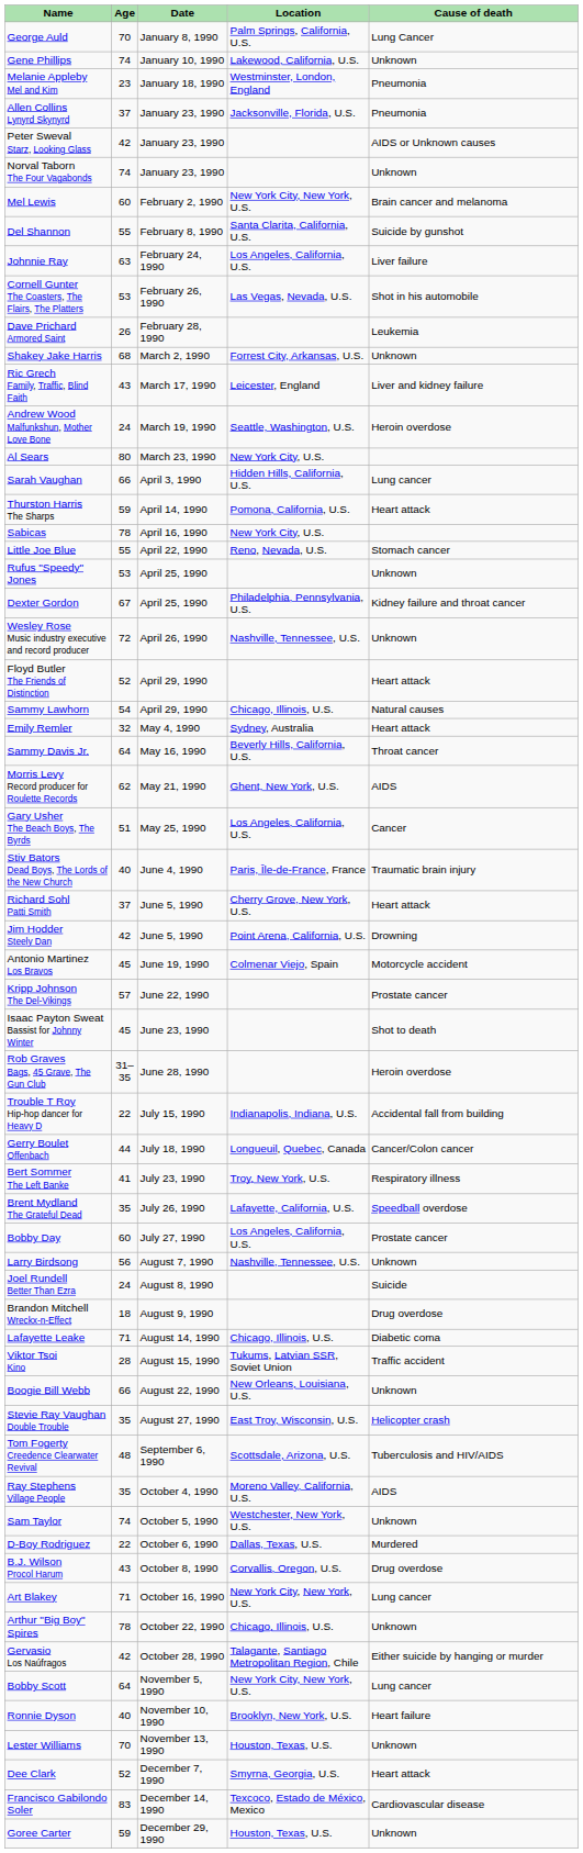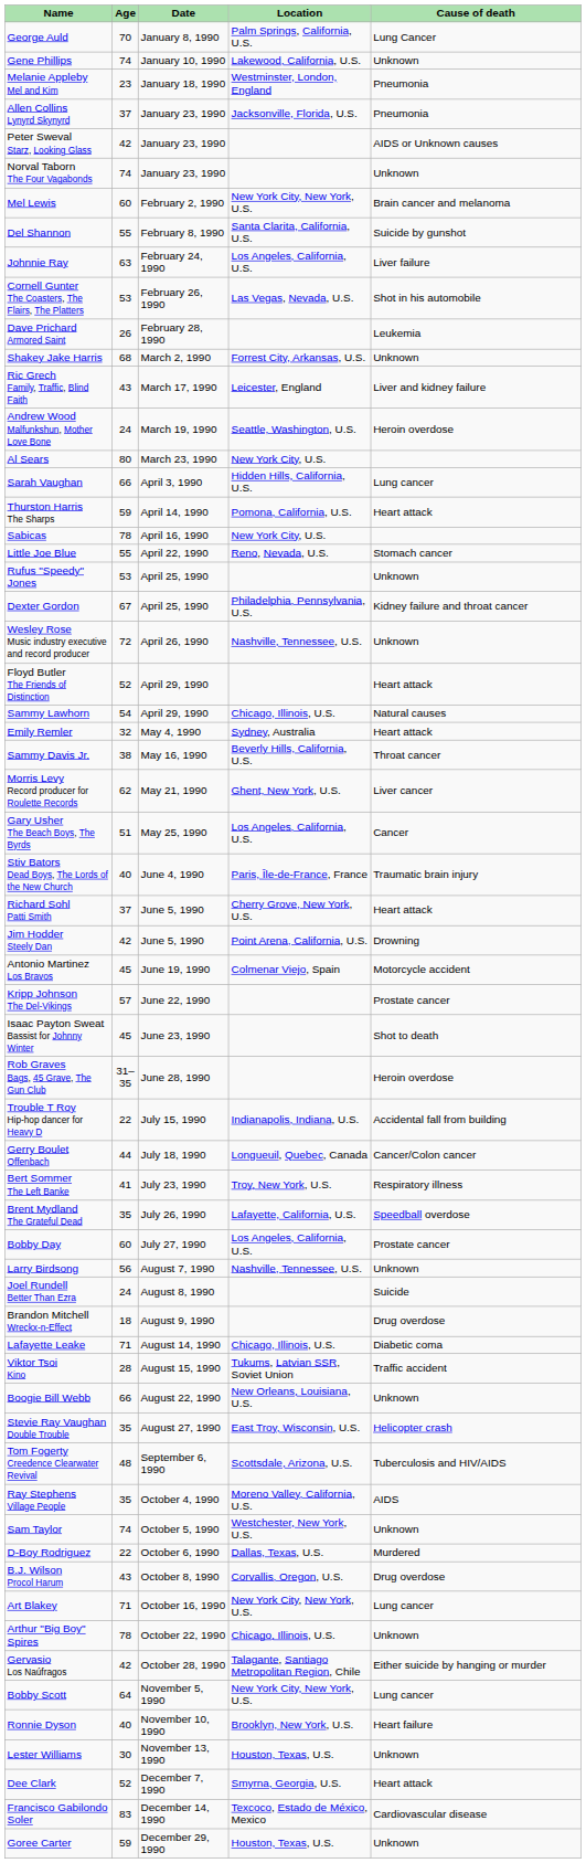 <table class="wikitable sortable">
 <tr>
 <th style="background:#ace1af; color:black; width:150px;">Name</th>
 <th style="background:#ace1af; color:black; width:25px;">Age</th>
 <th style="background:#ace1af; color:black; width:125px;">Date</th>
 <th style="background:#ace1af; color:black; width:200px;">Location</th>
 <th style="background:#ace1af; color:black; width:300px;">Cause of death</th>
 </tr>
 <tr>
 <td><a href='#'>George Auld</a></td>
 <td style="text-align:center;">70</td>
 <td>January 8, 1990</td>
 <td><a href='#'>Palm Springs</a>, <a href='#'>California</a>, U.S.</td>
 <td>Lung Cancer</td>
 </tr>
 <tr>
 <td><a href='#'>Gene Phillips</a></td>
 <td style="text-align:center;">74</td>
 <td>January 10, 1990</td>
 <td><a href='#'>Lakewood, California</a>, U.S.</td>
 <td>Unknown</td>
 </tr>
 <tr>
 <td><a href='#'>Melanie Appleby</a> <br><small><a href='#'>Mel and Kim</a></small></td>
 <td style="text-align:center;">23</td>
 <td>January 18, 1990</td>
 <td><a href='#'>Westminster, London, England</a></td>
 <td>Pneumonia</td>
 </tr>
 <tr>
 <td><a href='#'>Allen Collins</a> <br><small><a href='#'>Lynyrd Skynyrd</a></small></td>
 <td style="text-align:center;">37</td>
 <td>January 23, 1990</td>
 <td><a href='#'>Jacksonville, Florida</a>, U.S.</td>
 <td>Pneumonia</td>
 </tr>
 <tr>
 <td>Peter Sweval <br><small><a href='#'>Starz</a>, <a href='#'>Looking Glass</a></small></td>
 <td style="text-align:center;">42</td>
 <td>January 23, 1990</td>
 <td></td>
 <td>AIDS or Unknown causes</td>
 </tr>
 <tr>
 <td>Norval Taborn <br><small><a href='#'>The Four Vagabonds</a></small></td>
 <td style="text-align:center;">74</td>
 <td>January 23, 1990</td>
 <td></td>
 <td>Unknown</td>
 </tr>
 <tr>
 <td><a href='#'>Mel Lewis</a></td>
 <td style="text-align:center;">60</td>
 <td>February 2, 1990</td>
 <td><a href='#'>New York City, New York</a>, U.S.</td>
 <td>Brain cancer and melanoma</td>
 </tr>
 <tr>
 <td><a href='#'>Del Shannon</a></td>
 <td style="text-align:center;">55</td>
 <td>February 8, 1990</td>
 <td><a href='#'>Santa Clarita, California</a>, U.S.</td>
 <td>Suicide by gunshot</td>
 </tr>
 <tr>
 <td><a href='#'>Johnnie Ray</a></td>
 <td style="text-align:center;">63</td>
 <td>February 24, 1990</td>
 <td><a href='#'>Los Angeles, California</a>, U.S.</td>
 <td>Liver failure</td>
 </tr>
 <tr>
 <td><a href='#'>Cornell Gunter</a> <br><small><a href='#'>The Coasters</a>, <a href='#'>The Flairs</a>, <a href='#'>The Platters</a></small></td>
 <td style="text-align:center;">53</td>
 <td>February 26, 1990</td>
 <td><a href='#'>Las Vegas</a>, <a href='#'>Nevada</a>, U.S.</td>
 <td>Shot in his automobile</td>
 </tr>
 <tr>
 <td><a href='#'>Dave Prichard</a> <br><small><a href='#'>Armored Saint</a></small></td>
 <td style="text-align:center;">26</td>
 <td>February 28, 1990</td>
 <td></td>
 <td>Leukemia</td>
 </tr>
 <tr>
 <td><a href='#'>Shakey Jake Harris</a></td>
 <td style="text-align:center;">68</td>
 <td>March 2, 1990</td>
 <td><a href='#'>Forrest City, Arkansas</a>, U.S.</td>
 <td>Unknown</td>
 </tr>
 <tr>
 <td><a href='#'>Ric Grech</a> <br><small><a href='#'>Family</a>, <a href='#'>Traffic</a>, <a href='#'>Blind Faith</a></small></td>
 <td style="text-align:center;">43</td>
 <td>March 17, 1990</td>
 <td><a href='#'>Leicester</a>, England</td>
 <td>Liver and kidney failure</td>
 </tr>
 <tr>
 <td><a href='#'>Andrew Wood</a> <br><small><a href='#'>Malfunkshun</a>, <a href='#'>Mother Love Bone</a><br></small></td>
 <td style="text-align:center;">24</td>
 <td>March 19, 1990</td>
 <td><a href='#'>Seattle, Washington</a>, U.S.</td>
 <td>Heroin overdose</td>
 </tr>
 <tr>
 <td><a href='#'>Al Sears</a></td>
 <td style="text-align:center;">80</td>
 <td>March 23, 1990</td>
 <td><a href='#'>New York City</a>, U.S.</td>
 <td></td>
 </tr>
 <tr>
 <td><a href='#'>Sarah Vaughan</a></td>
 <td style="text-align:center;">66</td>
 <td>April 3, 1990</td>
 <td><a href='#'>Hidden Hills, California</a>, U.S.</td>
 <td>Lung cancer</td>
 </tr>
 <tr>
 <td><a href='#'>Thurston Harris</a> <br><small>The Sharps</small></td>
 <td style="text-align:center;">59</td>
 <td>April 14, 1990</td>
 <td><a href='#'>Pomona, California</a>, U.S.</td>
 <td>Heart attack</td>
 </tr>
 <tr>
 <td><a href='#'>Sabicas</a></td>
 <td style="text-align:center;">78</td>
 <td>April 16, 1990</td>
 <td><a href='#'>New York City</a>, U.S.</td>
 <td></td>
 </tr>
 <tr>
 <td><a href='#'>Little Joe Blue</a></td>
 <td style="text-align:center;">55</td>
 <td>April 22, 1990</td>
 <td><a href='#'>Reno</a>, <a href='#'>Nevada</a>, U.S.</td>
 <td>Stomach cancer</td>
 </tr>
 <tr>
 <td><a href='#'>Rufus "Speedy" Jones</a></td>
 <td style="text-align:center;">53</td>
 <td>April 25, 1990</td>
 <td></td>
 <td>Unknown</td>
 </tr>
 <tr>
 <td><a href='#'>Dexter Gordon</a></td>
 <td style="text-align:center;">67</td>
 <td>April 25, 1990</td>
 <td><a href='#'>Philadelphia, Pennsylvania</a>, U.S.</td>
 <td>Kidney failure and throat cancer</td>
 </tr>
 <tr>
 <td><a href='#'>Wesley Rose</a> <br><small>Music industry executive and record producer</small></td>
 <td style="text-align:center;">72</td>
 <td>April 26, 1990</td>
 <td><a href='#'>Nashville, Tennessee</a>, U.S.</td>
 <td>Unknown</td>
 </tr>
 <tr>
 <td>Floyd Butler <br><small><a href='#'>The Friends of Distinction</a></small></td>
 <td style="text-align:center;">52</td>
 <td>April 29, 1990</td>
 <td></td>
 <td>Heart attack</td>
 </tr>
 <tr>
 <td><a href='#'>Sammy Lawhorn</a></td>
 <td style="text-align:center;">54</td>
 <td>April 29, 1990</td>
 <td><a href='#'>Chicago, Illinois</a>, U.S.</td>
 <td>Natural causes</td>
 </tr>
 <tr>
 <td><a href='#'>Emily Remler</a></td>
 <td style="text-align:center;">32</td>
 <td>May 4, 1990</td>
 <td><a href='#'>Sydney</a>, Australia</td>
 <td>Heart attack</td>
 </tr>
 <tr>
 <td><a href='#'>Sammy Davis Jr.</a></td>
-<td style="text-align:center;">64</td>
+<td style="text-align:center;">38</td>
 <td>May 16, 1990</td>
 <td><a href='#'>Beverly Hills, California</a>, U.S.</td>
 <td>Throat cancer</td>
 </tr>
 <tr>
 <td><a href='#'>Morris Levy</a> <br><small>Record producer for <a href='#'>Roulette Records</a></small></td>
 <td style="text-align:center;">62</td>
 <td>May 21, 1990</td>
 <td><a href='#'>Ghent, New York</a>, U.S.</td>
-<td>AIDS</td>
+<td>Liver cancer</td>
 </tr>
 <tr>
 <td><a href='#'>Gary Usher</a> <br><small><a href='#'>The Beach Boys</a>, <a href='#'>The Byrds</a></small></td>
 <td style="text-align:center;">51</td>
 <td>May 25, 1990</td>
 <td><a href='#'>Los Angeles, California</a>, U.S.</td>
 <td>Cancer</td>
 </tr>
 <tr>
 <td><a href='#'>Stiv Bators</a> <br><small><a href='#'>Dead Boys</a>, <a href='#'>The Lords of the New Church</a></small></td>
 <td style="text-align:center;">40</td>
 <td>June 4, 1990</td>
 <td><a href='#'>Paris, Île-de-France</a>, France</td>
 <td>Traumatic brain injury</td>
 </tr>
 <tr>
 <td><a href='#'>Richard Sohl</a> <br><small><a href='#'>Patti Smith</a></small></td>
 <td style="text-align:center;">37</td>
 <td>June 5, 1990</td>
 <td><a href='#'>Cherry Grove, New York</a>, U.S.</td>
 <td>Heart attack</td>
 </tr>
 <tr>
 <td><a href='#'>Jim Hodder</a> <br><small><a href='#'>Steely Dan</a></small></td>
 <td style="text-align:center;">42</td>
 <td>June 5, 1990</td>
 <td><a href='#'>Point Arena, California</a>, U.S.</td>
 <td>Drowning</td>
 </tr>
 <tr>
 <td>Antonio Martinez <br><small><a href='#'>Los Bravos</a></small></td>
 <td style="text-align:center;">45</td>
 <td>June 19, 1990</td>
 <td><a href='#'>Colmenar Viejo</a>, Spain</td>
 <td>Motorcycle accident</td>
 </tr>
 <tr>
 <td><a href='#'>Kripp Johnson</a> <br><small><a href='#'>The Del-Vikings</a></small></td>
 <td style="text-align:center;">57</td>
 <td>June 22, 1990</td>
 <td></td>
 <td>Prostate cancer</td>
 </tr>
 <tr>
 <td>Isaac Payton Sweat <br><small>Bassist for <a href='#'>Johnny Winter</a></small></td>
 <td style="text-align:center;">45</td>
 <td>June 23, 1990</td>
 <td></td>
 <td>Shot to death</td>
 </tr>
 <tr>
 <td><a href='#'>Rob Graves</a> <br><small><a href='#'>Bags</a>, <a href='#'>45 Grave</a>, <a href='#'>The Gun Club</a></small></td>
 <td style="text-align:center;">31–35</td>
 <td>June 28, 1990</td>
 <td></td>
 <td>Heroin overdose</td>
 </tr>
 <tr>
 <td><a href='#'>Trouble T Roy</a> <br><small>Hip-hop dancer for <a href='#'>Heavy D</a></small></td>
 <td style="text-align:center;">22</td>
 <td>July 15, 1990</td>
 <td><a href='#'>Indianapolis, Indiana</a>, U.S.</td>
 <td>Accidental fall from building</td>
 </tr>
 <tr>
 <td><a href='#'>Gerry Boulet</a> <br><small><a href='#'>Offenbach</a></small></td>
 <td style="text-align:center;">44</td>
 <td>July 18, 1990</td>
 <td><a href='#'>Longueuil</a>, <a href='#'>Quebec</a>, Canada</td>
 <td>Cancer/Colon cancer</td>
 </tr>
 <tr>
 <td><a href='#'>Bert Sommer</a> <br> <small><a href='#'>The Left Banke</a></small></td>
 <td style="text-align:center;">41</td>
 <td>July 23, 1990</td>
 <td><a href='#'>Troy, New York</a>, U.S.</td>
 <td>Respiratory illness</td>
 </tr>
 <tr>
 <td><a href='#'>Brent Mydland</a> <br><small><a href='#'>The Grateful Dead</a></small></td>
 <td style="text-align:center;">35</td>
 <td>July 26, 1990</td>
 <td><a href='#'>Lafayette, California</a>, U.S.</td>
 <td><a href='#'>Speedball</a> overdose</td>
 </tr>
 <tr>
 <td><a href='#'>Bobby Day</a></td>
 <td style="text-align:center;">60</td>
 <td>July 27, 1990</td>
 <td><a href='#'>Los Angeles, California</a>, U.S.</td>
 <td>Prostate cancer</td>
 </tr>
 <tr>
 <td><a href='#'>Larry Birdsong</a></td>
 <td style="text-align:center;">56</td>
 <td>August 7, 1990</td>
 <td><a href='#'>Nashville, Tennessee</a>, U.S.</td>
 <td>Unknown</td>
 </tr>
 <tr>
 <td><a href='#'>Joel Rundell</a> <br><small><a href='#'>Better Than Ezra</a></small></td>
 <td style="text-align:center;">24</td>
 <td>August 8, 1990</td>
 <td></td>
 <td>Suicide</td>
 </tr>
 <tr>
 <td>Brandon Mitchell <br><small><a href='#'>Wreckx-n-Effect</a></small></td>
 <td style="text-align:center;">18</td>
 <td>August 9, 1990</td>
 <td></td>
 <td>Drug overdose</td>
 </tr>
 <tr>
 <td><a href='#'>Lafayette Leake</a></td>
 <td style="text-align:center;">71</td>
 <td>August 14, 1990</td>
 <td><a href='#'>Chicago, Illinois</a>, U.S.</td>
 <td>Diabetic coma</td>
 </tr>
 <tr>
 <td><a href='#'>Viktor Tsoi</a> <br><small><a href='#'>Kino</a></small></td>
 <td style="text-align:center;">28</td>
 <td>August 15, 1990</td>
 <td><a href='#'>Tukums</a>, <a href='#'>Latvian SSR</a>, Soviet Union</td>
 <td>Traffic accident</td>
 </tr>
 <tr>
 <td><a href='#'>Boogie Bill Webb</a></td>
 <td style="text-align:center;">66</td>
 <td>August 22, 1990</td>
 <td><a href='#'>New Orleans, Louisiana</a>, U.S.</td>
 <td>Unknown</td>
 </tr>
 <tr>
 <td><a href='#'>Stevie Ray Vaughan</a> <br><small><a href='#'>Double Trouble</a></small></td>
 <td style="text-align:center;">35</td>
 <td>August 27, 1990</td>
 <td><a href='#'>East Troy, Wisconsin</a>, U.S.</td>
 <td><a href='#'>Helicopter crash</a></td>
 </tr>
 <tr>
 <td><a href='#'>Tom Fogerty</a> <br><small><a href='#'>Creedence Clearwater Revival</a></small></td>
 <td style="text-align:center;">48</td>
 <td>September 6, 1990</td>
 <td><a href='#'>Scottsdale, Arizona</a>, U.S.</td>
 <td>Tuberculosis and HIV/AIDS</td>
 </tr>
 <tr>
 <td><a href='#'>Ray Stephens</a><br><small><a href='#'>Village People</a></small></td>
 <td style="text-align:center;">35</td>
 <td>October 4, 1990</td>
 <td><a href='#'>Moreno Valley, California</a>, U.S.</td>
 <td>AIDS</td>
 </tr>
 <tr>
 <td><a href='#'>Sam Taylor</a></td>
 <td style="text-align:center;">74</td>
 <td>October 5, 1990</td>
 <td><a href='#'>Westchester, New York</a>, U.S.</td>
 <td>Unknown</td>
 </tr>
 <tr>
 <td><a href='#'>D-Boy Rodriguez</a></td>
 <td style="text-align:center;">22</td>
 <td>October 6, 1990</td>
 <td><a href='#'>Dallas, Texas</a>, U.S.</td>
 <td>Murdered</td>
 </tr>
 <tr>
 <td><a href='#'>B.J. Wilson</a> <br><small><a href='#'>Procol Harum</a></small></td>
 <td style="text-align:center;">43</td>
 <td>October 8, 1990</td>
 <td><a href='#'>Corvallis, Oregon</a>, U.S.</td>
 <td>Drug overdose</td>
 </tr>
 <tr>
 <td><a href='#'>Art Blakey</a></td>
 <td style="text-align:center;">71</td>
 <td>October 16, 1990</td>
 <td><a href='#'>New York City</a>, <a href='#'>New York</a>, U.S.</td>
 <td>Lung cancer</td>
 </tr>
 <tr>
 <td><a href='#'>Arthur "Big Boy" Spires</a></td>
 <td style="text-align:center;">78</td>
 <td>October 22, 1990</td>
 <td><a href='#'>Chicago, Illinois</a>, U.S.</td>
 <td>Unknown</td>
 </tr>
 <tr>
 <td><a href='#'>Gervasio</a> <br><small>Los Naúfragos</small></td>
 <td style="text-align:center;">42</td>
 <td>October 28, 1990</td>
 <td><a href='#'>Talagante</a>, <a href='#'>Santiago Metropolitan Region</a>, Chile</td>
 <td>Either suicide by hanging or murder</td>
 </tr>
 <tr>
 <td><a href='#'>Bobby Scott</a></td>
 <td style="text-align:center;">64</td>
 <td>November 5, 1990</td>
 <td><a href='#'>New York City, New York</a>, U.S.</td>
 <td>Lung cancer</td>
 </tr>
 <tr>
 <td><a href='#'>Ronnie Dyson</a></td>
 <td style="text-align:center;">40</td>
 <td>November 10, 1990</td>
 <td><a href='#'>Brooklyn, New York</a>, U.S.</td>
 <td>Heart failure</td>
 </tr>
 <tr>
 <td><a href='#'>Lester Williams</a></td>
-<td style="text-align:center;">70</td>
+<td style="text-align:center;">30</td>
 <td>November 13, 1990</td>
 <td><a href='#'>Houston, Texas</a>, U.S.</td>
 <td>Unknown</td>
 </tr>
 <tr>
 <td><a href='#'>Dee Clark</a></td>
 <td style="text-align:center;">52</td>
 <td>December 7, 1990</td>
 <td><a href='#'>Smyrna, Georgia</a>, U.S.</td>
 <td>Heart attack</td>
 </tr>
 <tr>
 <td><a href='#'>Francisco Gabilondo Soler</a></td>
 <td style="text-align:center;">83</td>
 <td>December 14, 1990</td>
 <td><a href='#'>Texcoco</a>, <a href='#'>Estado de México</a>, Mexico</td>
 <td>Cardiovascular disease</td>
 </tr>
 <tr>
 <td><a href='#'>Goree Carter</a></td>
 <td style="text-align:center;">59</td>
 <td>December 29, 1990</td>
 <td><a href='#'>Houston, Texas</a>, U.S.</td>
 <td>Unknown</td>
 </tr>
 </table>
